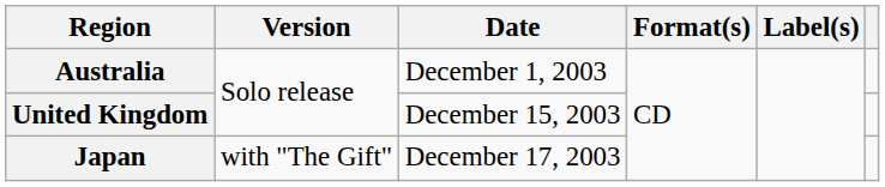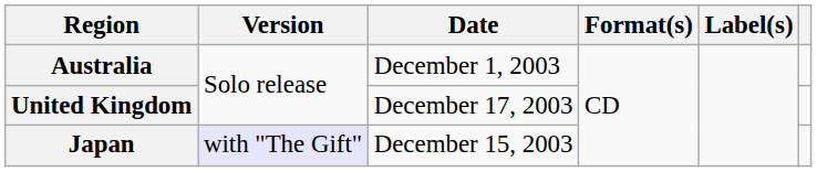 <table class="wikitable plainrowheaders">
 <tr>
 <th scope="col">Region</th>
 <th scope="col">Version</th>
 <th scope="col">Date</th>
 <th scope="col">Format(s)</th>
 <th scope="col">Label(s)</th>
 <th scope="col"></th>
 </tr>
 <tr>
 <th scope="row">Australia</th>
 <td rowspan="2">Solo release</td>
 <td>December 1, 2003</td>
 <td rowspan="3">CD</td>
 <td rowspan="3"></td>
 <td></td>
 </tr>
 <tr>
 <th scope="row">United Kingdom</th>
-<td>December 15, 2003</td>
+<td>December 17, 2003</td>
 <td></td>
 </tr>
 <tr>
 <th scope="row">Japan</th>
-<td>with "The Gift"</td>
-<td>December 17, 2003</td>
+<td style="background: lavender;">with "The Gift"</td>
+<td>December 15, 2003</td>
 <td></td>
 </tr>
 </table>
